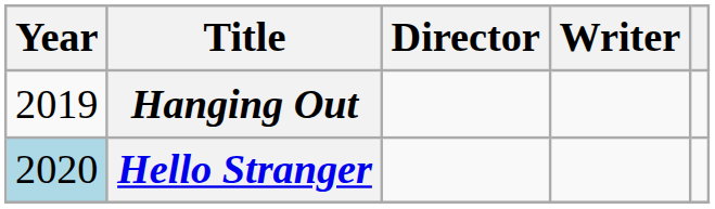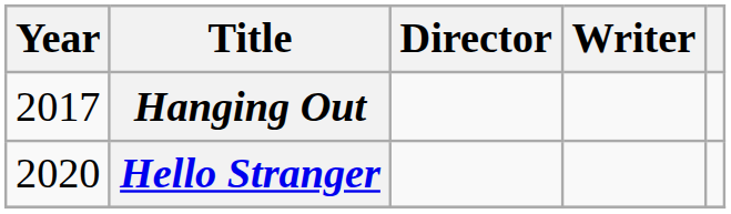 <table class="wikitable plainrowheaders sortable">
 <tr style="background:#ccc; text-align:center;">
 <th scope="col">Year</th>
 <th scope="col">Title</th>
 <th scope="col">Director</th>
 <th scope="col">Writer</th>
 <th scope="col" class="unsortable"></th>
 </tr>
 <tr>
-<td>2019</td>
+<td>2017</td>
 <th scope=row><em>Hanging Out</em></th>
 <td></td>
 <td></td>
 <td style="text-align:center;"></td>
 </tr>
 <tr>
-<td style="background: lightblue;">2020</td>
+<td>2020</td>
 <th scope=row><em><a href='#'>Hello Stranger</a></em></th>
 <td></td>
 <td></td>
 <td style="text-align:center;"></td>
 </tr>
 <tr>
 </tr>
 </table>
